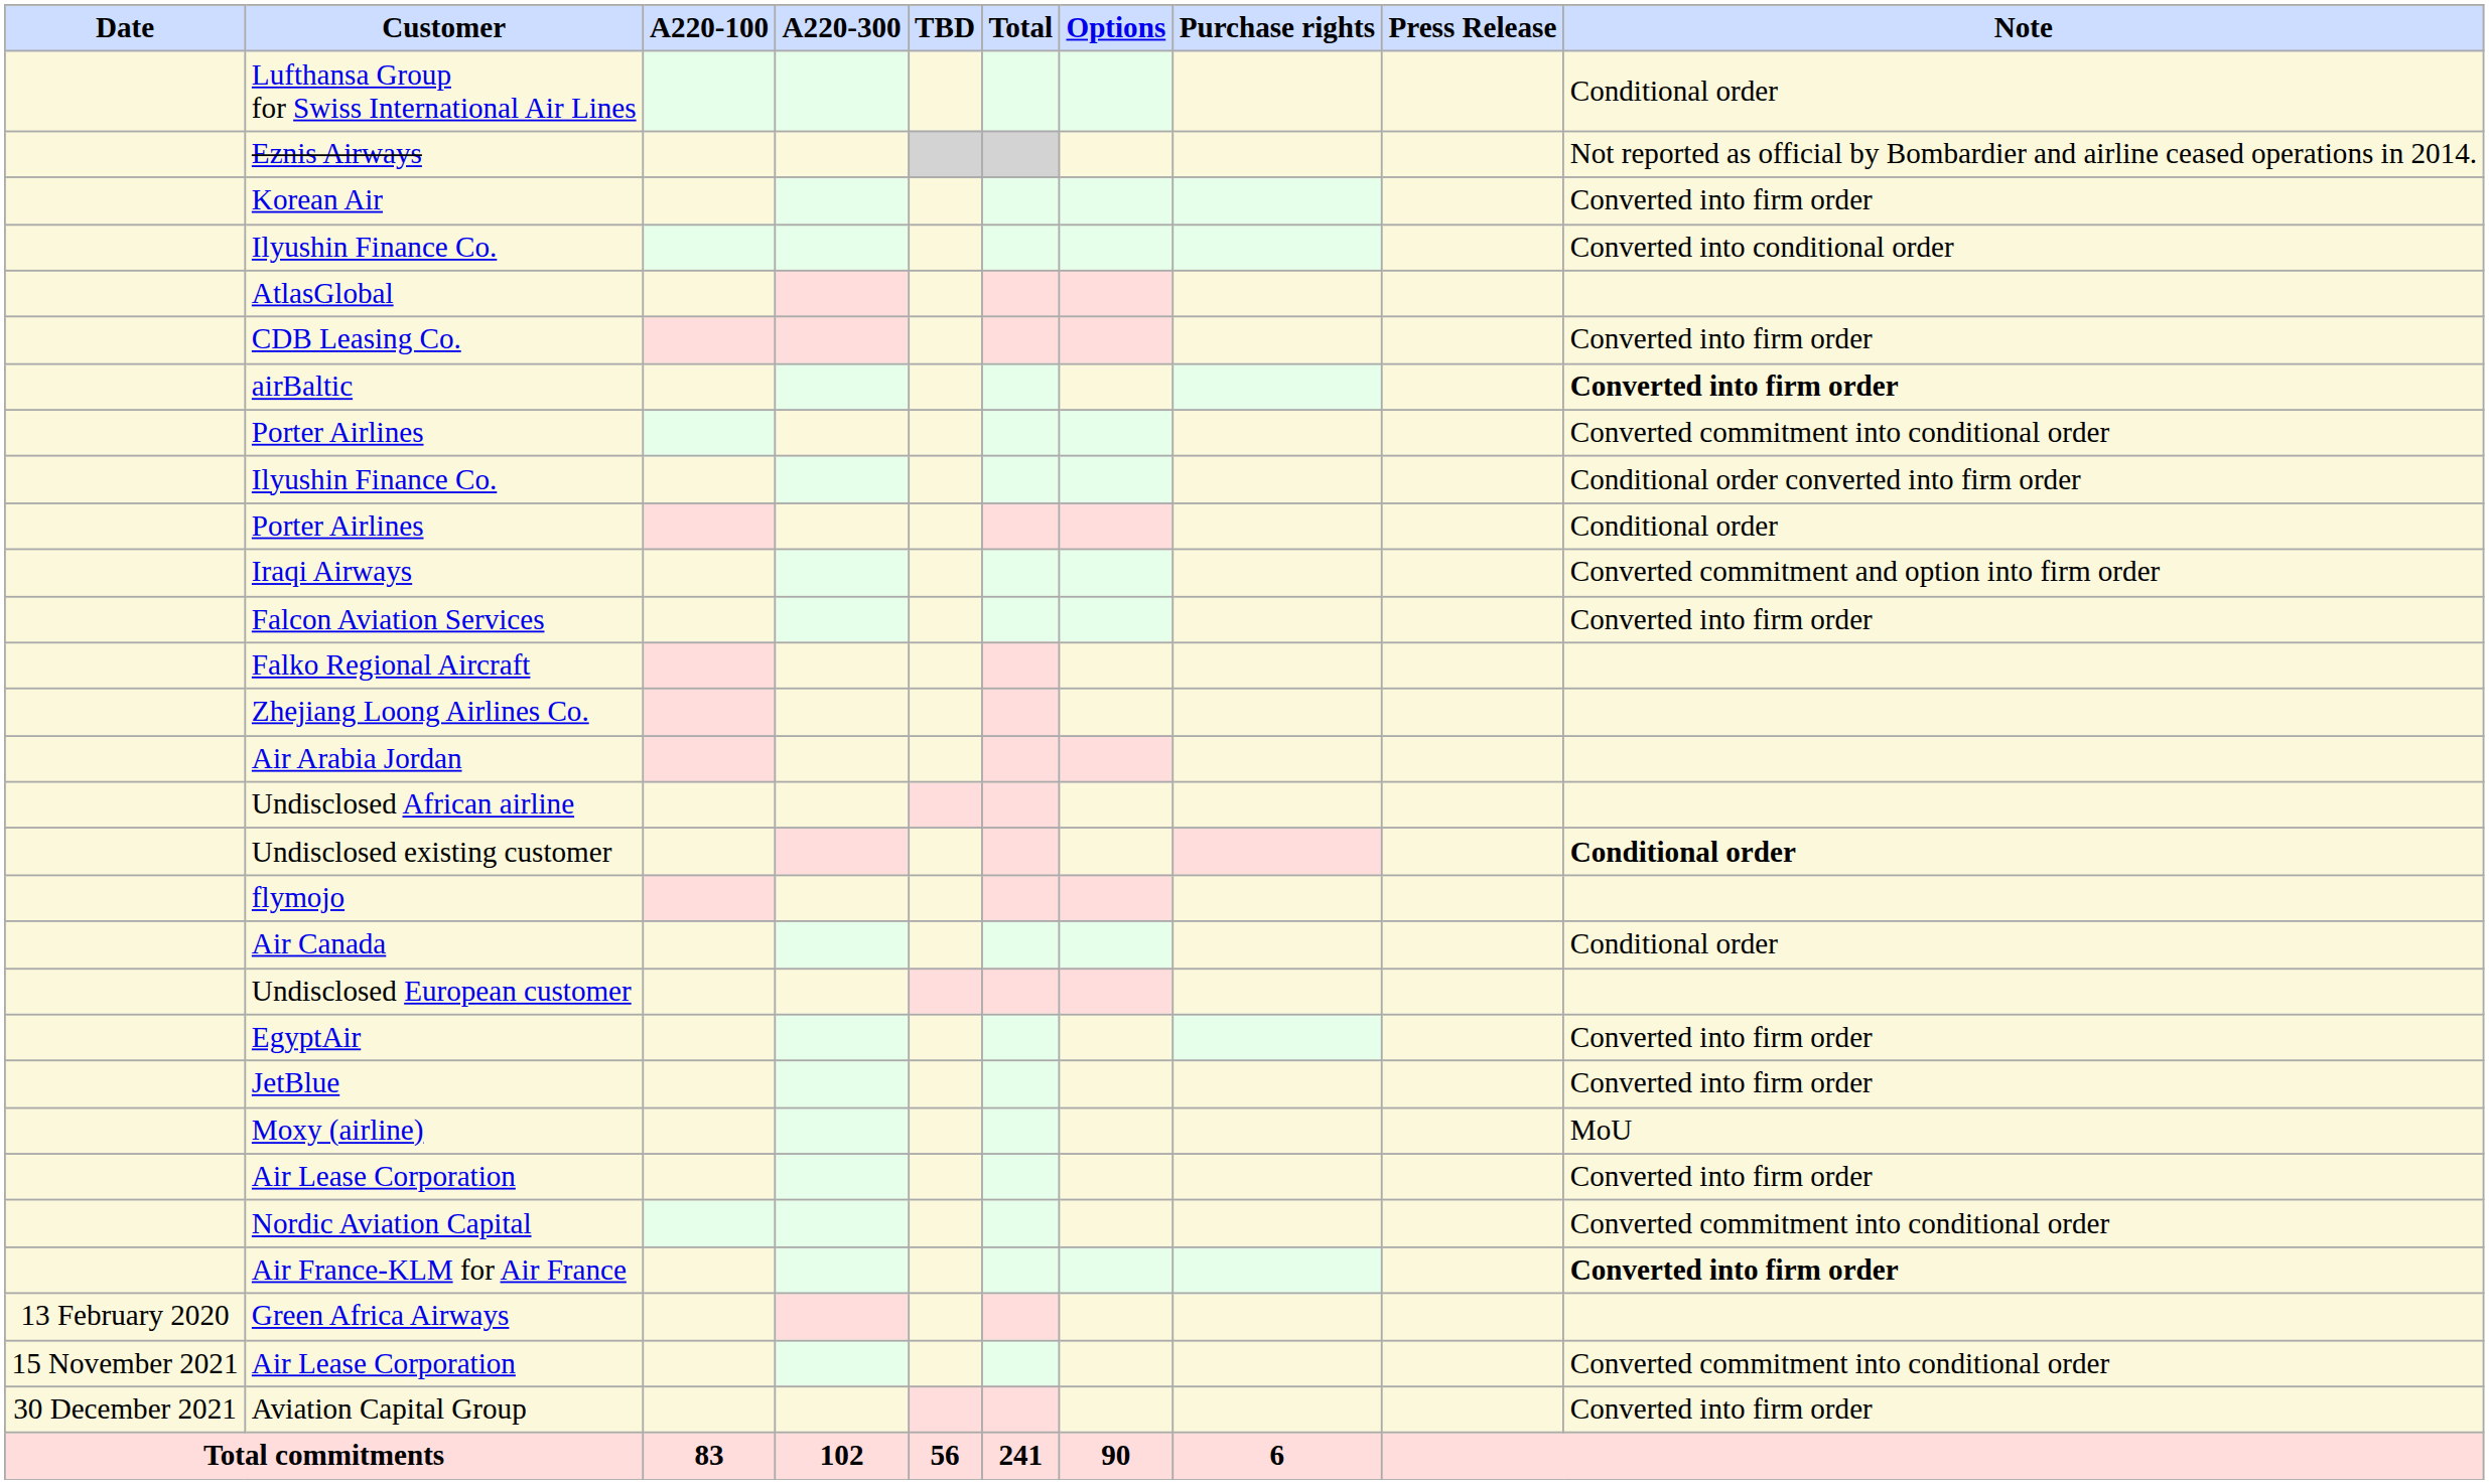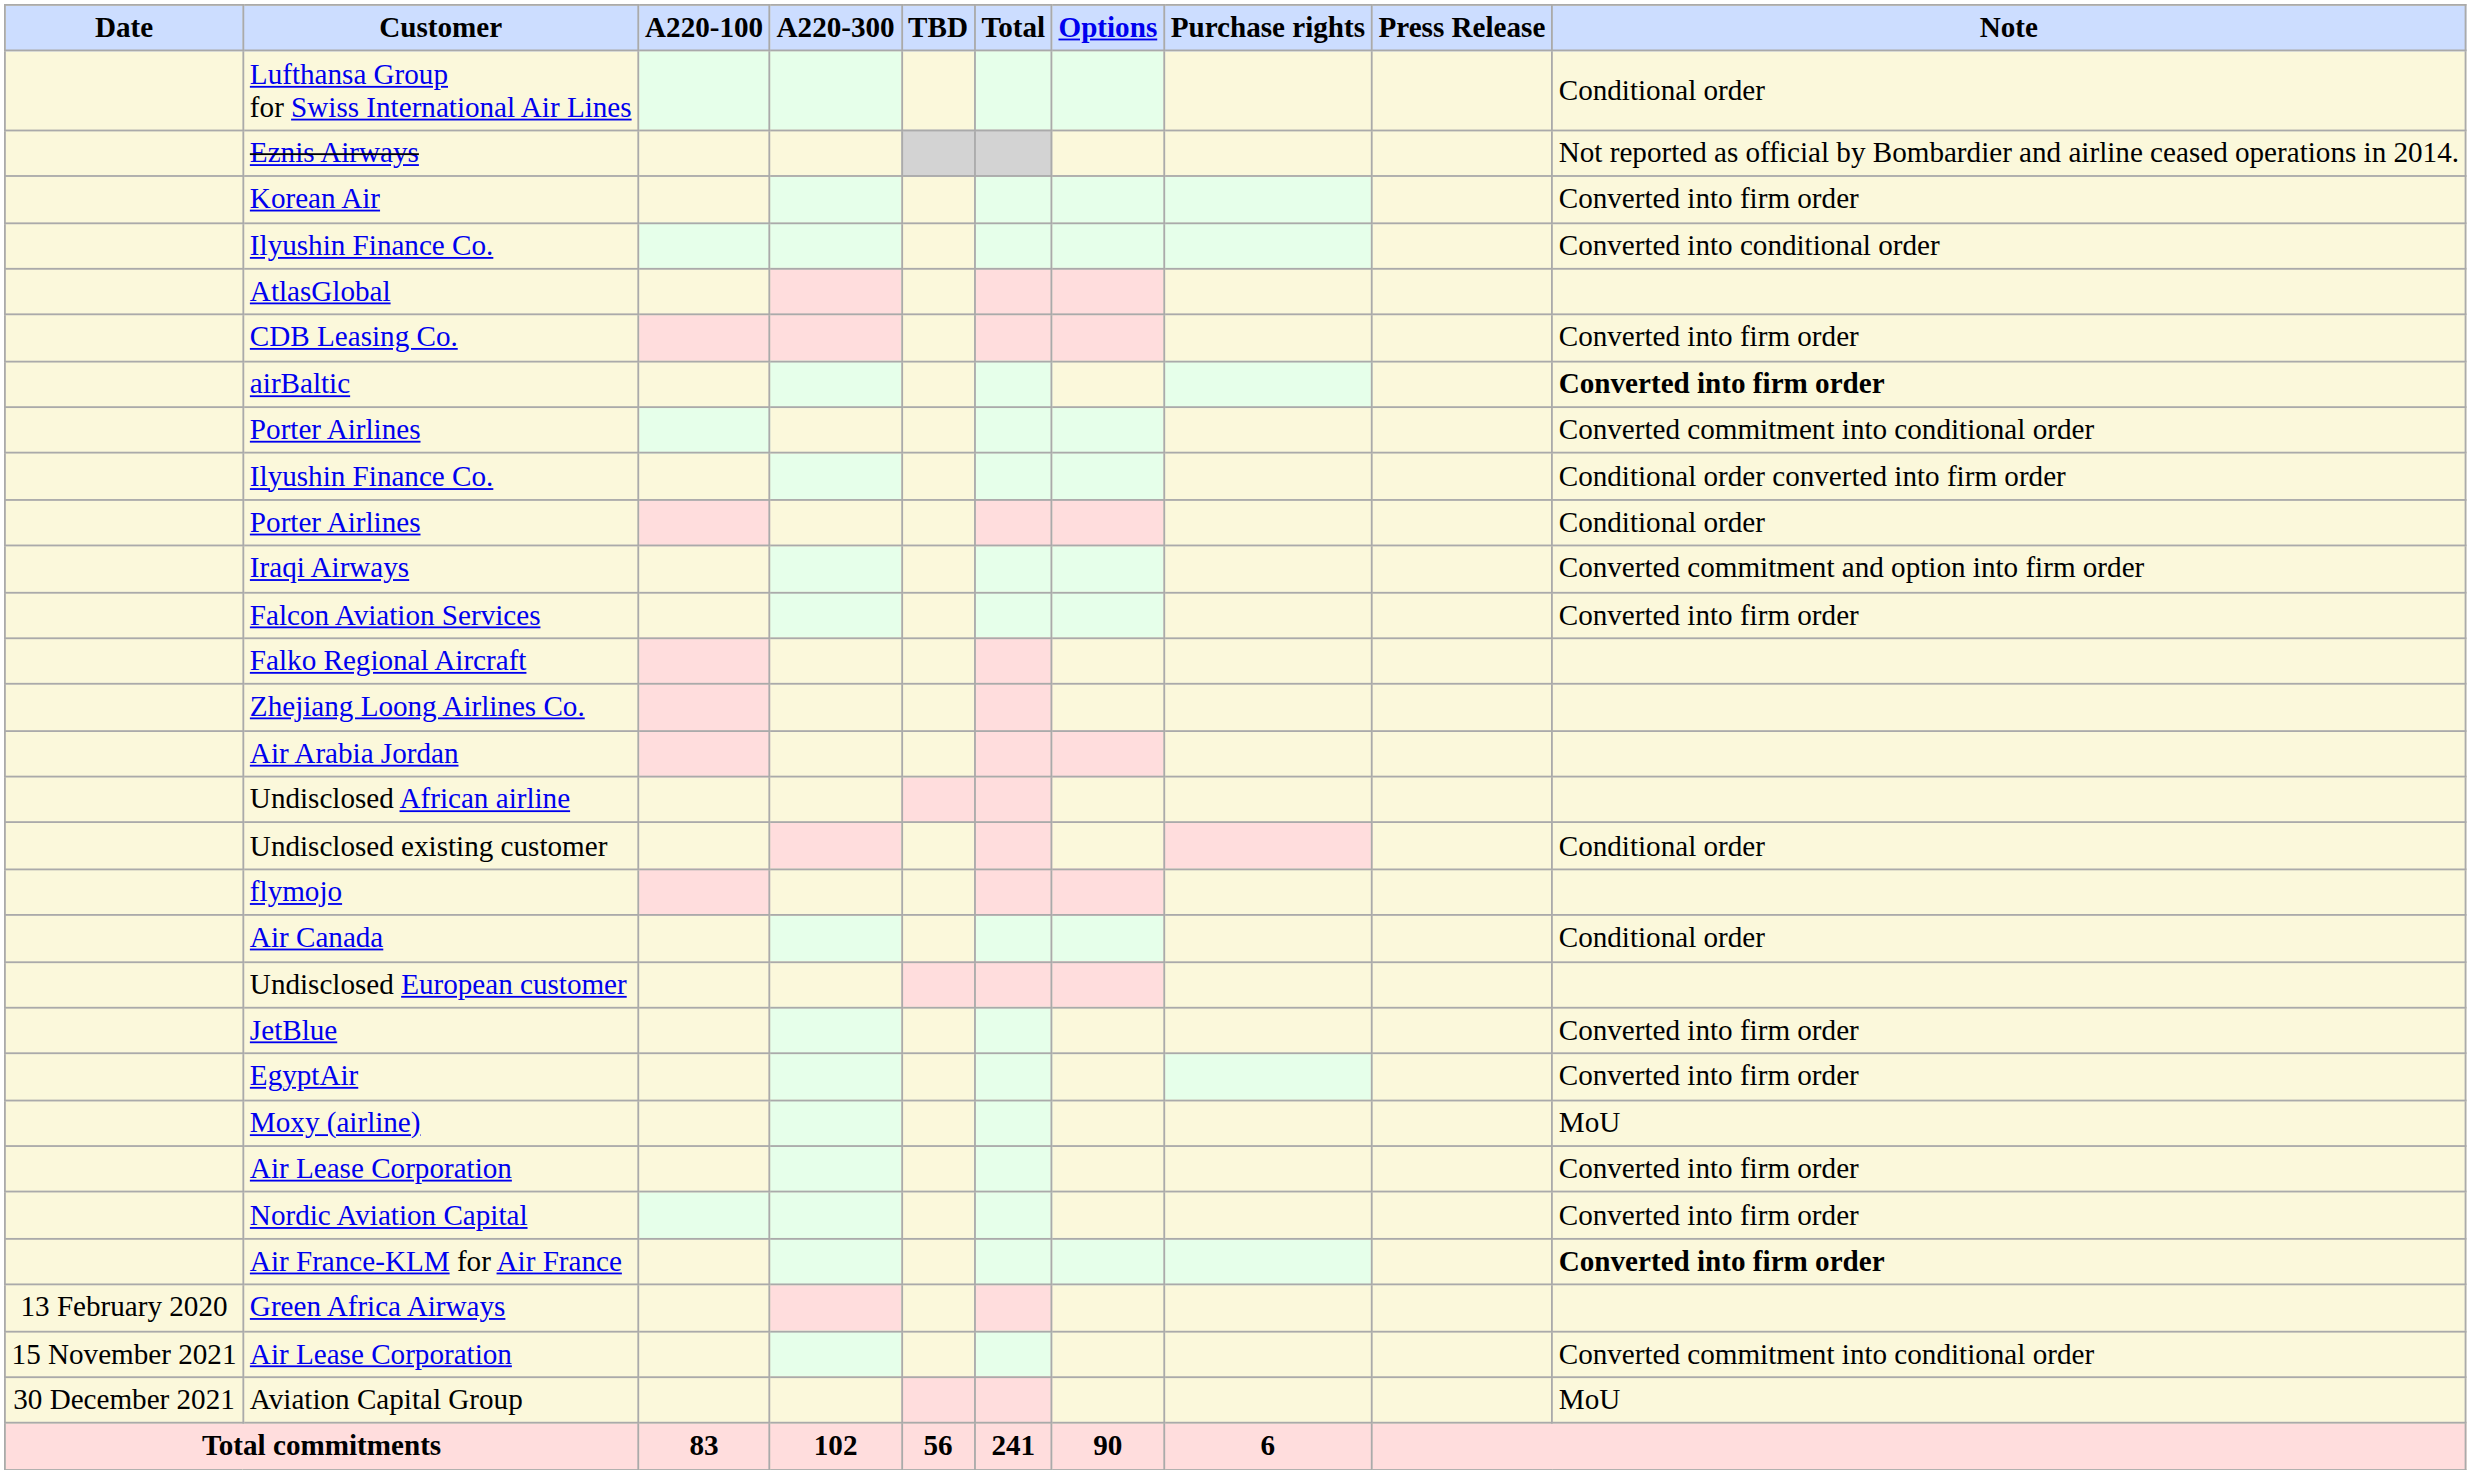 <table class="wikitable sortable sticky-header" style="text-align:center; background-color:#fbf8db;">
 <tr>
 <th style="background-color:#ccddff">Date</th>
 <th style="background-color:#ccddff">Customer</th>
 <th style="background-color:#ccddff" data-sort-type="number">A220-100</th>
 <th style="background-color:#ccddff" data-sort-type="number">A220-300</th>
 <th style="background-color:#ccddff" data-sort-type="number">TBD</th>
 <th style="background-color:#ccddff" data-sort-type="number">Total</th>
 <th style="background-color:#ccddff" data-sort-type="number"><a href='#'>Options</a></th>
 <th style="background-color:#ccddff" data-sort-type="number">Purchase rights</th>
 <th class="unsortable" style="background-color:#ccddff">Press Release</th>
 <th class="unsortable" style="background-color:#ccddff">Note</th>
 </tr>
 <tr>
 <td></td>
 <td align="left"><a href='#'>Lufthansa Group</a><br>for <a href='#'>Swiss International Air Lines</a></td>
 <td style="background:#E6FFEA;"></td>
 <td style="background:#E6FFEA;"></td>
 <td></td>
 <th style="background:#E6FFEA;"></th>
 <td style="background:#E6FFEA;"></td>
 <td></td>
 <td></td>
 <td align="left">Conditional order</td>
 </tr>
 <tr>
 <td></td>
 <td align="left"><del><a href='#'>Eznis Airways</a></del></td>
 <td></td>
 <td></td>
 <td style="background:lightgray;"><del></del></td>
 <th style="background:lightgray;"><del></del></th>
 <td></td>
 <td></td>
 <td></td>
 <td align="left">Not reported as official by Bombardier and airline ceased operations in 2014.</td>
 </tr>
 <tr>
 <td></td>
 <td align="left"><a href='#'>Korean Air</a></td>
 <td></td>
 <td style="background:#E6FFEA;"></td>
 <td></td>
 <th style="background:#E6FFEA;"></th>
 <td style="background:#E6FFEA;"></td>
 <td style="background:#E6FFEA;"></td>
 <td></td>
 <td align="left">Converted into firm order</td>
 </tr>
 <tr>
 <td></td>
 <td align="left"><a href='#'>Ilyushin Finance Co.</a></td>
 <td style="background:#E6FFEA;"></td>
 <td style="background:#E6FFEA;"></td>
 <td></td>
 <th style="background:#E6FFEA;"></th>
 <td style="background:#E6FFEA;"></td>
 <td style="background:#E6FFEA;"></td>
 <td></td>
 <td align="left">Converted into conditional order</td>
 </tr>
 <tr>
 <td></td>
 <td align="left"><a href='#'>AtlasGlobal</a></td>
 <td></td>
 <td style="background:#fdd;"></td>
 <td></td>
 <th style="background:#fdd;"></th>
 <td style="background:#fdd;"></td>
 <td></td>
 <td></td>
 <td align="left"></td>
 </tr>
 <tr>
 <td></td>
 <td align="left"><a href='#'>CDB Leasing Co.</a></td>
 <td style="background:#fdd;"></td>
 <td style="background:#fdd;"></td>
 <td></td>
 <th style="background:#fdd;"></th>
 <td style="background:#fdd;"></td>
 <td></td>
 <td></td>
 <td align="left">Converted into firm order</td>
 </tr>
 <tr>
 <td></td>
 <td align="left"><a href='#'>airBaltic</a></td>
 <td></td>
 <td style="background:#E6FFEA;"></td>
 <td></td>
 <th style="background:#E6FFEA;"></th>
 <td></td>
 <td style="background:#E6FFEA;"></td>
 <td></td>
 <td align="left"><strong>Converted into firm order</strong></td>
 </tr>
 <tr>
 <td></td>
 <td align="left"><a href='#'>Porter Airlines</a></td>
 <td style="background:#E6FFEA;"></td>
 <td></td>
 <td></td>
 <th style="background:#E6FFEA;"></th>
 <td style="background:#E6FFEA;"></td>
 <td></td>
 <td></td>
 <td align="left">Converted commitment into conditional order</td>
 </tr>
 <tr>
 <td></td>
 <td align="left"><a href='#'>Ilyushin Finance Co.</a></td>
 <td></td>
 <td style="background:#E6FFEA;"></td>
 <td></td>
 <th style="background:#E6FFEA;"></th>
 <td style="background:#E6FFEA;"></td>
 <td></td>
 <td></td>
 <td align="left">Conditional order converted into firm order</td>
 </tr>
 <tr>
 <td></td>
 <td align="left"><a href='#'>Porter Airlines</a></td>
 <td style="background:#fdd;"></td>
 <td></td>
 <td></td>
 <th style="background:#fdd;"></th>
 <td style="background:#fdd;"></td>
 <td></td>
 <td></td>
 <td align="left">Conditional order</td>
 </tr>
 <tr>
 <td></td>
 <td align="left"><a href='#'>Iraqi Airways</a></td>
 <td></td>
 <td style="background:#E6FFEA;"></td>
 <td></td>
 <th style="background:#E6FFEA;"></th>
 <td style="background:#E6FFEA;"></td>
 <td></td>
 <td></td>
 <td align="left">Converted commitment and option into firm order</td>
 </tr>
 <tr>
 <td></td>
 <td align="left"><a href='#'>Falcon Aviation Services</a></td>
 <td></td>
 <td style="background:#E6FFEA;"></td>
 <td></td>
 <th style="background:#E6FFEA;"></th>
 <td style="background:#E6FFEA;"></td>
 <td></td>
 <td></td>
 <td align="left">Converted into firm order</td>
 </tr>
 <tr>
 <td></td>
 <td align="left"><a href='#'>Falko Regional Aircraft</a></td>
 <td style="background:#fdd;"></td>
 <td></td>
 <td></td>
 <th style="background:#fdd;"></th>
 <td></td>
 <td></td>
 <td></td>
 <td align="left"></td>
 </tr>
 <tr>
 <td></td>
 <td align="left"><a href='#'>Zhejiang Loong Airlines Co.</a></td>
 <td style="background:#fdd;"></td>
 <td></td>
 <td></td>
 <th style="background:#fdd;"></th>
 <td></td>
 <td></td>
 <td></td>
 <td align="left"></td>
 </tr>
 <tr>
 <td></td>
 <td align="left"><a href='#'>Air Arabia Jordan</a></td>
 <td style="background:#fdd;"></td>
 <td></td>
 <td></td>
 <th style="background:#fdd;"></th>
 <td style="background:#fdd;"></td>
 <td></td>
 <td></td>
 <td align="left"></td>
 </tr>
 <tr>
 <td></td>
 <td align="left">Undisclosed <a href='#'>African airline</a></td>
 <td></td>
 <td></td>
 <td style="background:#fdd;"></td>
 <th style="background:#fdd;"></th>
 <td></td>
 <td></td>
 <td></td>
 <td align="left"></td>
 </tr>
 <tr>
 <td></td>
 <td align="left">Undisclosed existing customer</td>
 <td></td>
 <td style="background:#fdd;"></td>
 <td></td>
 <th style="background:#fdd;"></th>
 <td></td>
 <td style="background:#fdd;"></td>
 <td></td>
-<td align="left"><strong>Conditional order</strong></td>
+<td align="left">Conditional order</td>
 </tr>
 <tr>
 <td></td>
 <td align="left"><a href='#'>flymojo</a></td>
 <td style="background:#fdd;"></td>
 <td></td>
 <td></td>
 <th style="background:#fdd;"></th>
 <td style="background:#fdd;"></td>
 <td></td>
 <td></td>
 <td align="left"></td>
 </tr>
 <tr>
 <td></td>
 <td align="left"><a href='#'>Air Canada</a></td>
 <td></td>
 <td style="background:#E6FFEA;"></td>
 <td></td>
 <th style="background:#E6FFEA;"></th>
 <td style="background:#E6FFEA;"></td>
 <td></td>
 <td></td>
 <td align="left">Conditional order</td>
 </tr>
 <tr>
 <td></td>
 <td align="left">Undisclosed <a href='#'>European customer</a></td>
 <td></td>
 <td></td>
 <td style="background:#fdd;"></td>
 <th style="background:#fdd;"></th>
 <td style="background:#fdd;"></td>
 <td></td>
 <td></td>
 <td></td>
 </tr>
 <tr>
 <td></td>
+<td align="left"><a href='#'>JetBlue</a></td>
+<td></td>
+<td style="background:#E6FFEA;"></td>
+<td></td>
+<th style="background:#E6FFEA;"></th>
+<td></td>
+<td></td>
+<td></td>
+<td align="left">Converted into firm order</td>
+</tr>
+<tr>
+<td></td>
 <td align="left"><a href='#'>EgyptAir</a></td>
 <td></td>
 <td style="background:#E6FFEA;"></td>
 <td></td>
 <th style="background:#E6FFEA;"></th>
 <td></td>
 <td style="background:#E6FFEA;"></td>
-<td></td>
-<td align="left">Converted into firm order</td>
-</tr>
-<tr>
-<td></td>
-<td align="left"><a href='#'>JetBlue</a></td>
-<td></td>
-<td style="background:#E6FFEA;"></td>
-<td></td>
-<th style="background:#E6FFEA;"></th>
-<td></td>
-<td></td>
 <td></td>
 <td align="left">Converted into firm order</td>
 </tr>
 <tr>
 <td></td>
 <td align="left"><a href='#'>Moxy (airline)</a></td>
 <td></td>
 <td style="background:#E6FFEA;"></td>
 <td></td>
 <th style="background:#E6FFEA;"></th>
 <td></td>
 <td></td>
 <td></td>
 <td align="left">MoU</td>
 </tr>
 <tr>
 <td></td>
 <td align="left"><a href='#'>Air Lease Corporation</a></td>
 <td></td>
 <td style="background:#E6FFEA;"></td>
 <td></td>
 <th style="background:#E6FFEA;"></th>
 <td></td>
 <td></td>
 <td></td>
 <td align="left">Converted into firm order</td>
 </tr>
 <tr>
 <td></td>
 <td align="left"><a href='#'>Nordic Aviation Capital</a></td>
 <td style="background:#E6FFEA;"></td>
 <td style="background:#E6FFEA;"></td>
 <td></td>
 <th style="background:#E6FFEA;"></th>
 <td></td>
 <td></td>
 <td></td>
-<td align="left">Converted commitment into conditional order</td>
+<td align="left">Converted into firm order</td>
 </tr>
 <tr>
 <td></td>
 <td align="left"><a href='#'>Air France-KLM</a> for <a href='#'>Air France</a></td>
 <td></td>
 <td style="background:#E6FFEA;"></td>
 <td></td>
 <th style="background:#E6FFEA;"></th>
 <td style="background:#E6FFEA;"></td>
 <td style="background:#E6FFEA;"></td>
 <td></td>
 <td align="left"><strong>Converted into firm order</strong></td>
 </tr>
 <tr>
 <td>13 February 2020</td>
 <td align="left"><a href='#'>Green Africa Airways</a></td>
 <td></td>
 <td style="background:#fdd;"></td>
 <td></td>
 <th style="background:#fdd;"></th>
 <td></td>
 <td></td>
 <td></td>
 </tr>
 <tr>
 <td>15 November 2021</td>
 <td align="left"><a href='#'>Air Lease Corporation</a></td>
 <td></td>
 <td style="background:#E6FFEA;"></td>
 <td></td>
 <th style="background:#E6FFEA;"></th>
 <td></td>
 <td></td>
 <td></td>
 <td align="left">Converted commitment into conditional order</td>
 </tr>
 <tr>
 <td>30 December 2021</td>
 <td align="left">Aviation Capital Group</td>
 <td></td>
 <td></td>
 <td style="background:#fdd;"></td>
 <th style="background:#fdd;"></th>
 <td></td>
 <td></td>
 <td></td>
-<td align="left">Converted into firm order</td>
+<td align="left">MoU</td>
 </tr>
 <tr class="sortbottom" style="font-weight:bold; background-color:#fdd">
 <td colspan="2">Total commitments</td>
 <td>83</td>
 <td>102</td>
 <td>56</td>
 <td>241</td>
 <td>90</td>
 <td>6</td>
 <td colspan="2"></td>
 </tr>
 </table>
